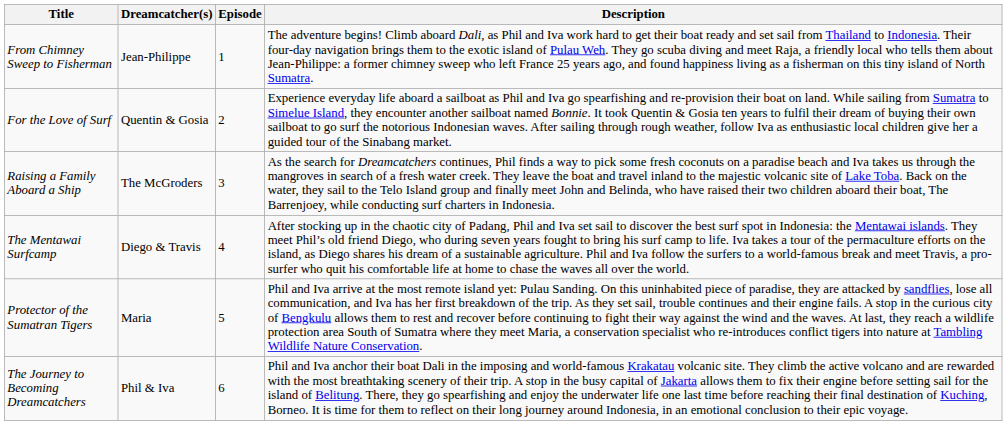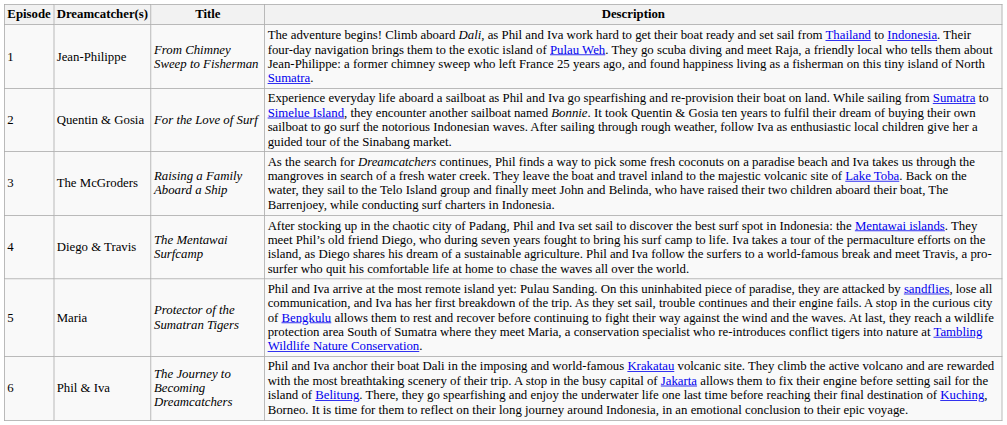 <table class="wikitable mw-collapsible mw-collapsed">
 <tr>
+<th>Episode</th>
+<th>Dreamcatcher(s)</th>
 <th>Title</th>
-<th>Dreamcatcher(s)</th>
-<th>Episode</th>
 <th>Description</th>
 </tr>
 <tr>
+<td>1</td>
+<td>Jean-Philippe</td>
 <td><em>From Chimney Sweep to Fisherman</em></td>
-<td>Jean-Philippe</td>
-<td>1</td>
 <td>The adventure begins! Climb aboard <em>Dali</em>, as Phil and Iva work hard to get their boat ready and set sail from <a href='#'>Thailand</a> to <a href='#'>Indonesia</a>. Their four-day navigation brings them to the exotic island of <a href='#'>Pulau Weh</a>. They go scuba diving and meet Raja, a friendly local who tells them about Jean-Philippe: a former chimney sweep who left France 25 years ago, and found happiness living as a fisherman on this tiny island of North <a href='#'>Sumatra</a>.</td>
 </tr>
 <tr>
+<td>2</td>
+<td>Quentin & Gosia</td>
 <td><em>For the Love of Surf</em></td>
-<td>Quentin & Gosia</td>
-<td>2</td>
 <td>Experience everyday life aboard a sailboat as Phil and Iva go spearfishing and re-provision their boat on land. While sailing from <a href='#'>Sumatra</a> to <a href='#'>Simelue Island</a>, they encounter another sailboat named <em>Bonnie</em>. It took Quentin & Gosia ten years to fulfil their dream of buying their own sailboat to go surf the notorious Indonesian waves. After sailing through rough weather, follow Iva as enthusiastic local children give her a guided tour of the Sinabang market.</td>
 </tr>
 <tr>
+<td>3</td>
+<td>The McGroders</td>
 <td><em>Raising a Family Aboard a Ship</em></td>
-<td>The McGroders</td>
-<td>3</td>
 <td>As the search for <em>Dreamcatchers</em> continues, Phil finds a way to pick some fresh coconuts on a paradise beach and Iva takes us through the mangroves in search of a fresh water creek. They leave the boat and travel inland to the majestic volcanic site of <a href='#'>Lake Toba</a>. Back on the water, they sail to the Telo Island group and finally meet John and Belinda, who have raised their two children aboard their boat, The Barrenjoey, while conducting surf charters in Indonesia.</td>
 </tr>
 <tr>
+<td>4</td>
+<td>Diego & Travis</td>
 <td><em>The Mentawai Surfcamp</em></td>
-<td>Diego & Travis</td>
-<td>4</td>
 <td>After stocking up in the chaotic city of Padang, Phil and Iva set sail to discover the best surf spot in Indonesia: the <a href='#'>Mentawai islands</a>. They meet Phil’s old friend Diego, who during seven years fought to bring his surf camp to life. Iva takes a tour of the permaculture efforts on the island, as Diego shares his dream of a sustainable agriculture. Phil and Iva follow the surfers to a world-famous break and meet Travis, a pro-surfer who quit his comfortable life at home to chase the waves all over the world.</td>
 </tr>
 <tr>
+<td>5</td>
+<td>Maria</td>
 <td><em>Protector of the Sumatran Tigers</em></td>
-<td>Maria</td>
-<td>5</td>
 <td>Phil and Iva arrive at the most remote island yet: Pulau Sanding. On this uninhabited piece of paradise, they are attacked by <a href='#'>sandflies</a>, lose all communication, and Iva has her first breakdown of the trip. As they set sail, trouble continues and their engine fails. A stop in the curious city of <a href='#'>Bengkulu</a> allows them to rest and recover before continuing to fight their way against the wind and the waves. At last, they reach a wildlife protection area South of Sumatra where they meet Maria, a conservation specialist who re-introduces conflict tigers into nature at <a href='#'>Tambling Wildlife Nature Conservation</a>.</td>
 </tr>
 <tr>
+<td>6</td>
+<td>Phil & Iva</td>
 <td><em>The Journey to Becoming Dreamcatchers</em></td>
-<td>Phil & Iva</td>
-<td>6</td>
 <td>Phil and Iva anchor their boat Dali in the imposing and world-famous <a href='#'>Krakatau</a> volcanic site. They climb the active volcano and are rewarded with the most breathtaking scenery of their trip. A stop in the busy capital of <a href='#'>Jakarta</a> allows them to fix their engine before setting sail for the island of <a href='#'>Belitung</a>. There, they go spearfishing and enjoy the underwater life one last time before reaching their final destination of <a href='#'>Kuching</a>, Borneo. It is time for them to reflect on their long journey around Indonesia, in an emotional conclusion to their epic voyage.</td>
 </tr>
 </table>
